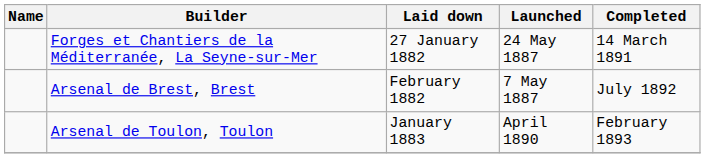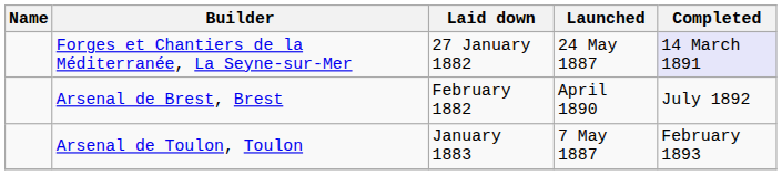 <table class="wikitable">
 <tr>
 <th>Name</th>
 <th>Builder</th>
 <th>Laid down</th>
 <th>Launched</th>
 <th>Completed</th>
 </tr>
 <tr>
 <td></td>
 <td><a href='#'>Forges et Chantiers de la Méditerranée</a>, <a href='#'>La Seyne-sur-Mer</a></td>
 <td>27 January 1882</td>
 <td>24 May 1887</td>
-<td>14 March 1891</td>
+<td style="background: lavender;">14 March 1891</td>
 </tr>
 <tr>
 <td></td>
 <td><a href='#'>Arsenal de Brest</a>, <a href='#'>Brest</a></td>
 <td>February 1882</td>
-<td>7 May 1887</td>
+<td>April 1890</td>
 <td>July 1892</td>
 </tr>
 <tr>
 <td></td>
 <td><a href='#'>Arsenal de Toulon</a>, <a href='#'>Toulon</a></td>
 <td>January 1883</td>
-<td>April 1890</td>
+<td>7 May 1887</td>
 <td>February 1893</td>
 </tr>
 <tr>
 </tr>
 </table>
